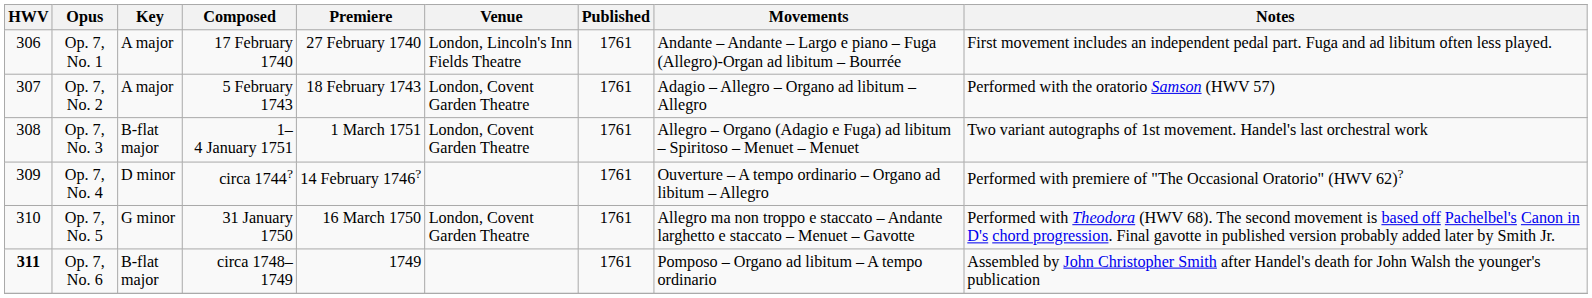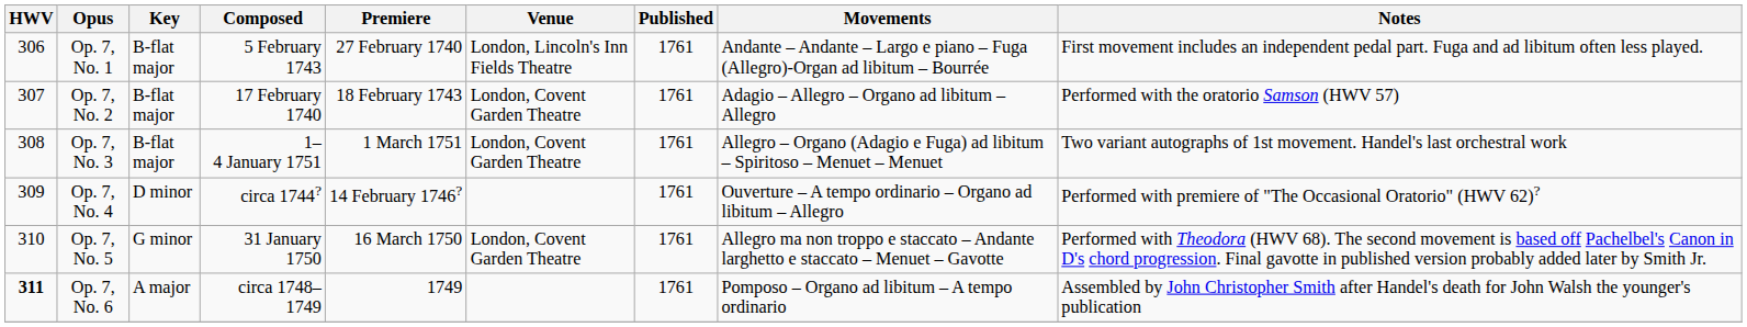 <table class="wikitable sortable">
 <tr>
 <th>HWV</th>
 <th>Opus</th>
 <th>Key</th>
 <th>Composed</th>
 <th>Premiere</th>
 <th>Venue</th>
 <th>Published</th>
 <th>Movements</th>
 <th class="unsortable">Notes</th>
 </tr>
 <tr valign="top">
 <td align=center>306</td>
 <td align=center>Op. 7, No. 1</td>
-<td>A major</td>
-<td align="right">17 February 1740</td>
+<td>B-flat major</td>
+<td align="right">5 February 1743</td>
 <td align="right">27 February 1740</td>
 <td>London, Lincoln's Inn Fields Theatre</td>
 <td align=center>1761</td>
 <td>Andante – Andante – Largo e piano – Fuga (Allegro)-Organ ad libitum – Bourrée</td>
 <td>First movement includes an independent pedal part. Fuga and ad libitum often less played.</td>
 </tr>
 <tr valign="top">
 <td align=center>307</td>
 <td align=center>Op. 7, No. 2</td>
-<td>A major</td>
-<td align="right">5 February 1743</td>
+<td>B-flat major</td>
+<td align="right">17 February 1740</td>
 <td align="right">18 February 1743</td>
 <td>London, Covent Garden Theatre</td>
 <td align=center>1761</td>
 <td>Adagio – Allegro – Organo ad libitum – Allegro</td>
 <td>Performed with the oratorio <a href='#'><em>Samson</em></a> (HWV 57)</td>
 </tr>
 <tr valign="top">
 <td align=center>308</td>
 <td align=center>Op. 7, No. 3</td>
 <td>B-flat major</td>
 <td align="right">1–4 January 1751</td>
 <td align="right">1 March 1751</td>
 <td>London, Covent Garden Theatre</td>
 <td align=center>1761</td>
 <td>Allegro – Organo (Adagio e Fuga) ad libitum – Spiritoso – Menuet – Menuet</td>
 <td>Two variant autographs of 1st movement. Handel's last orchestral work</td>
 </tr>
 <tr valign="top">
 <td align=center>309</td>
 <td align=center>Op. 7, No. 4</td>
 <td>D minor</td>
 <td align="right">circa 1744<sup>?</sup></td>
 <td align="right">14 February 1746<sup>?</sup></td>
 <td></td>
 <td align=center>1761</td>
 <td>Ouverture – A tempo ordinario – Organo ad libitum – Allegro</td>
 <td>Performed with premiere of "The Occasional Oratorio" (HWV 62)<sup>?</sup></td>
 </tr>
 <tr valign="top">
 <td align=center>310</td>
 <td align=center>Op. 7, No. 5</td>
 <td>G minor</td>
 <td align="right">31 January 1750</td>
 <td align="right">16 March 1750</td>
 <td>London, Covent Garden Theatre</td>
 <td align=center>1761</td>
 <td>Allegro ma non troppo e staccato – Andante larghetto e staccato – Menuet – Gavotte</td>
 <td>Performed with <a href='#'><em>Theodora</em></a> (HWV 68). The second movement is <a href='#'>based off</a> <a href='#'>Pachelbel's</a> <a href='#'>Canon in D's</a> <a href='#'>chord progression</a>. Final gavotte in published version probably added later by Smith Jr.</td>
 </tr>
 <tr valign="top">
 <td align=center><strong>311</strong></td>
 <td align=center>Op. 7, No. 6</td>
-<td>B-flat major</td>
+<td>A major</td>
 <td align="right">circa 1748–1749</td>
 <td align="right">1749</td>
 <td></td>
 <td align=center>1761</td>
 <td>Pomposo – Organo ad libitum – A tempo ordinario</td>
 <td>Assembled by <a href='#'>John Christopher Smith</a> after Handel's death for John Walsh the younger's publication</td>
 </tr>
 <tr>
 </tr>
 </table>
